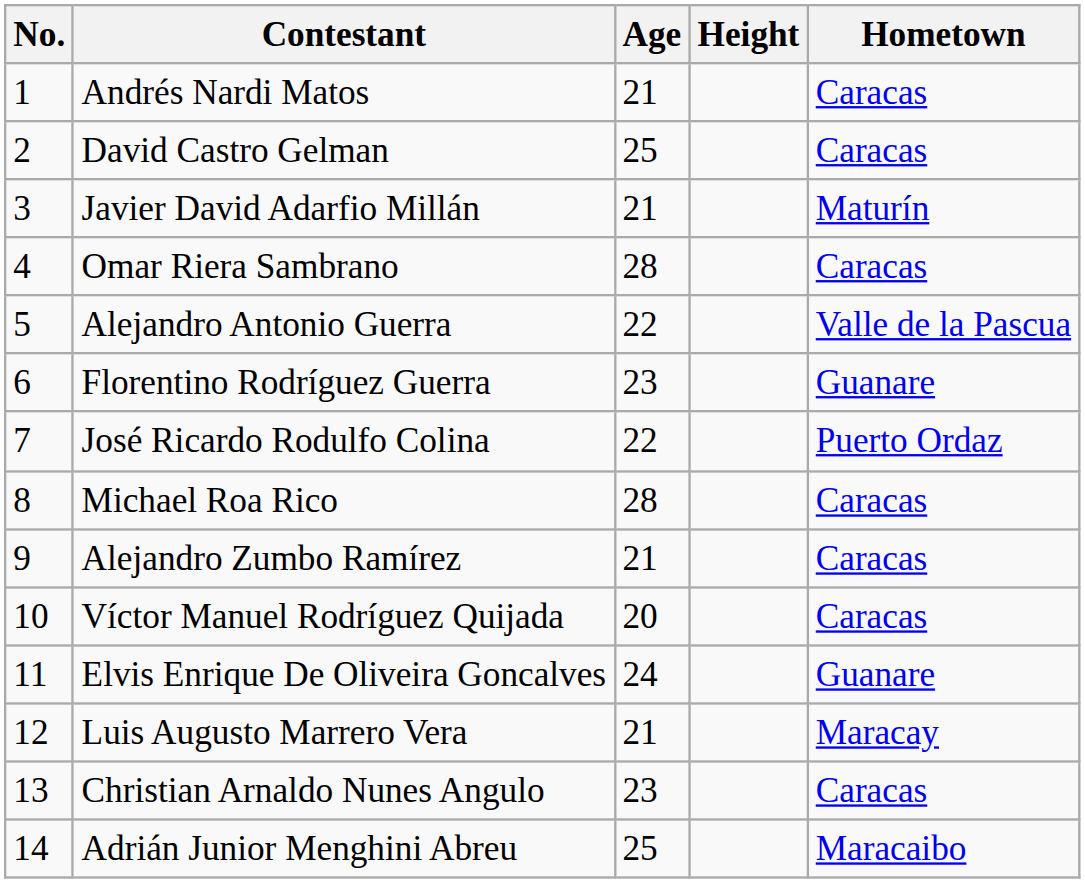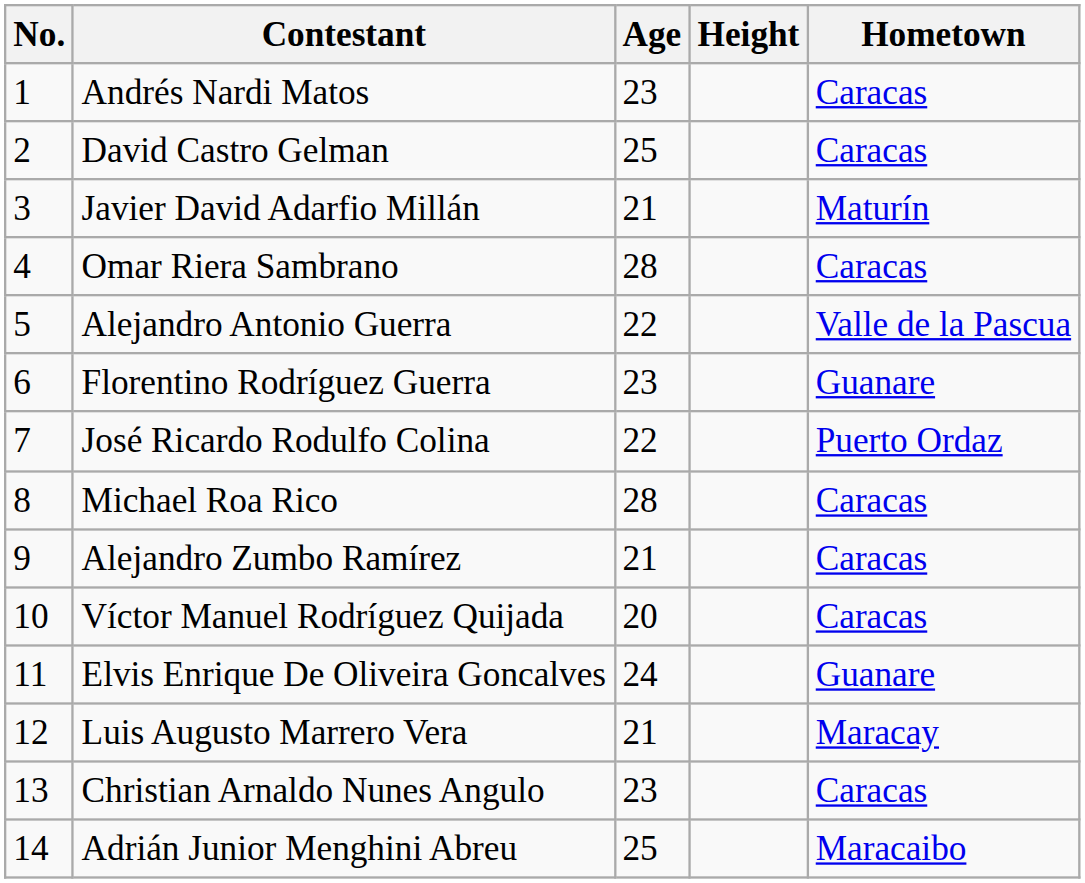 <table class="wikitable sortable" style="font-size:95%;">
 <tr>
 <th>No.</th>
 <th>Contestant</th>
 <th>Age</th>
 <th>Height</th>
 <th>Hometown</th>
 </tr>
 <tr>
 <td>1</td>
 <td>Andrés Nardi Matos</td>
-<td>21</td>
+<td>23</td>
 <td></td>
 <td><a href='#'>Caracas</a></td>
 </tr>
 <tr>
 <td>2</td>
 <td>David Castro Gelman</td>
 <td>25</td>
 <td></td>
 <td><a href='#'>Caracas</a></td>
 </tr>
 <tr>
 <td>3</td>
 <td>Javier David Adarfio Millán</td>
 <td>21</td>
 <td></td>
 <td><a href='#'>Maturín</a></td>
 </tr>
 <tr>
 <td>4</td>
 <td>Omar Riera Sambrano</td>
 <td>28</td>
 <td></td>
 <td><a href='#'>Caracas</a></td>
 </tr>
 <tr>
 <td>5</td>
 <td>Alejandro Antonio Guerra</td>
 <td>22</td>
 <td></td>
 <td><a href='#'>Valle de la Pascua</a></td>
 </tr>
 <tr>
 <td>6</td>
 <td>Florentino Rodríguez Guerra</td>
 <td>23</td>
 <td></td>
 <td><a href='#'>Guanare</a></td>
 </tr>
 <tr>
 <td>7</td>
 <td>José Ricardo Rodulfo Colina</td>
 <td>22</td>
 <td></td>
 <td><a href='#'>Puerto Ordaz</a></td>
 </tr>
 <tr>
 <td>8</td>
 <td>Michael Roa Rico</td>
 <td>28</td>
 <td></td>
 <td><a href='#'>Caracas</a></td>
 </tr>
 <tr>
 <td>9</td>
 <td>Alejandro Zumbo Ramírez</td>
 <td>21</td>
 <td></td>
 <td><a href='#'>Caracas</a></td>
 </tr>
 <tr>
 <td>10</td>
 <td>Víctor Manuel Rodríguez Quijada</td>
 <td>20</td>
 <td></td>
 <td><a href='#'>Caracas</a></td>
 </tr>
 <tr>
 <td>11</td>
 <td>Elvis Enrique De Oliveira Goncalves</td>
 <td>24</td>
 <td></td>
 <td><a href='#'>Guanare</a></td>
 </tr>
 <tr>
 <td>12</td>
 <td>Luis Augusto Marrero Vera</td>
 <td>21</td>
 <td></td>
 <td><a href='#'>Maracay</a></td>
 </tr>
 <tr>
 <td>13</td>
 <td>Christian Arnaldo Nunes Angulo</td>
 <td>23</td>
 <td></td>
 <td><a href='#'>Caracas</a></td>
 </tr>
 <tr>
 <td>14</td>
 <td>Adrián Junior Menghini Abreu</td>
 <td>25</td>
 <td></td>
 <td><a href='#'>Maracaibo</a></td>
 </tr>
 </table>
